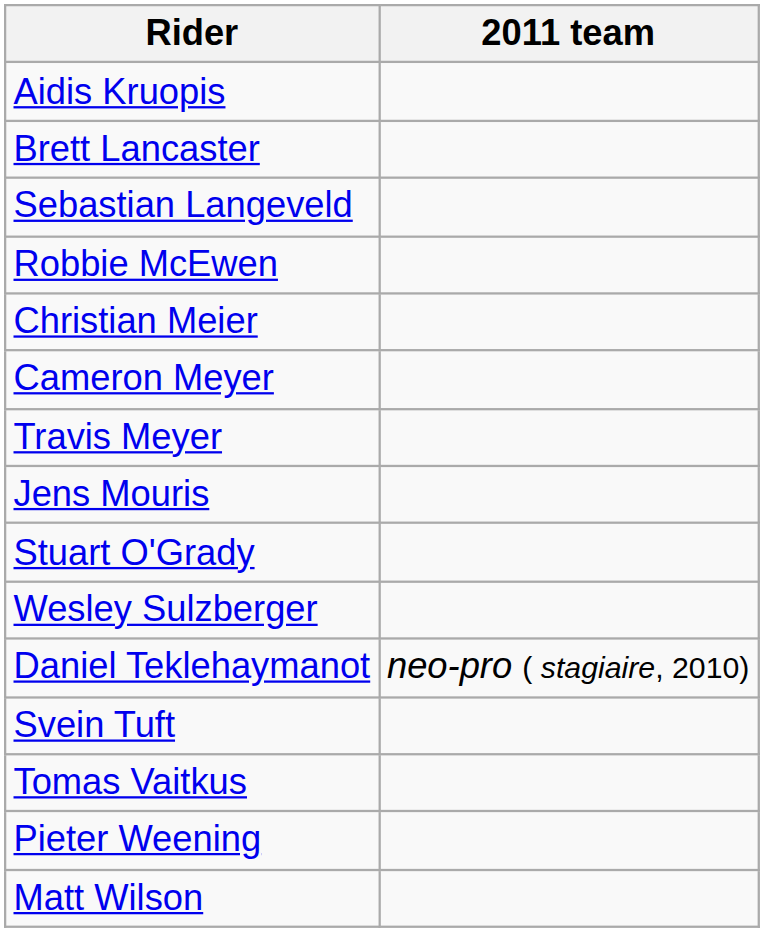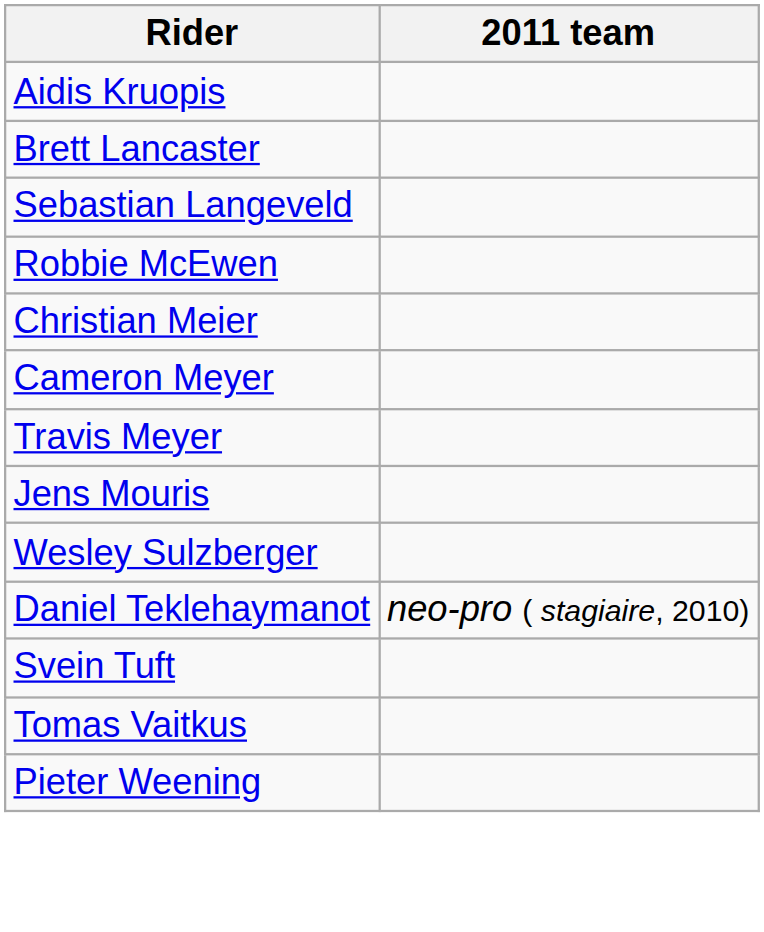 <table class="wikitable">
 <tr>
 <th>Rider</th>
 <th>2011 team</th>
 </tr>
 <tr>
 <td><a href='#'>Aidis Kruopis</a></td>
 <td></td>
 </tr>
 <tr>
 <td><a href='#'>Brett Lancaster</a></td>
 <td></td>
 </tr>
 <tr>
 <td><a href='#'>Sebastian Langeveld</a></td>
 <td></td>
 </tr>
 <tr>
 <td><a href='#'>Robbie McEwen</a></td>
 <td></td>
 </tr>
 <tr>
 <td><a href='#'>Christian Meier</a></td>
 <td></td>
 </tr>
 <tr>
 <td><a href='#'>Cameron Meyer</a></td>
 <td></td>
 </tr>
 <tr>
 <td><a href='#'>Travis Meyer</a></td>
 <td></td>
 </tr>
 <tr>
 <td><a href='#'>Jens Mouris</a></td>
 <td></td>
 </tr>
 <tr>
-<td><a href='#'>Stuart O'Grady</a></td>
-<td></td>
-</tr>
-<tr>
 <td><a href='#'>Wesley Sulzberger</a></td>
 <td></td>
 </tr>
 <tr>
 <td><a href='#'>Daniel Teklehaymanot</a></td>
 <td><em>neo-pro</em> <small>( <em>stagiaire</em>, 2010)</small></td>
 </tr>
 <tr>
 <td><a href='#'>Svein Tuft</a></td>
 <td></td>
 </tr>
 <tr>
 <td><a href='#'>Tomas Vaitkus</a></td>
 <td></td>
 </tr>
 <tr>
 <td><a href='#'>Pieter Weening</a></td>
 <td></td>
 </tr>
-<tr>
-<td><a href='#'>Matt Wilson</a></td>
-<td></td>
-</tr>
 </table>
